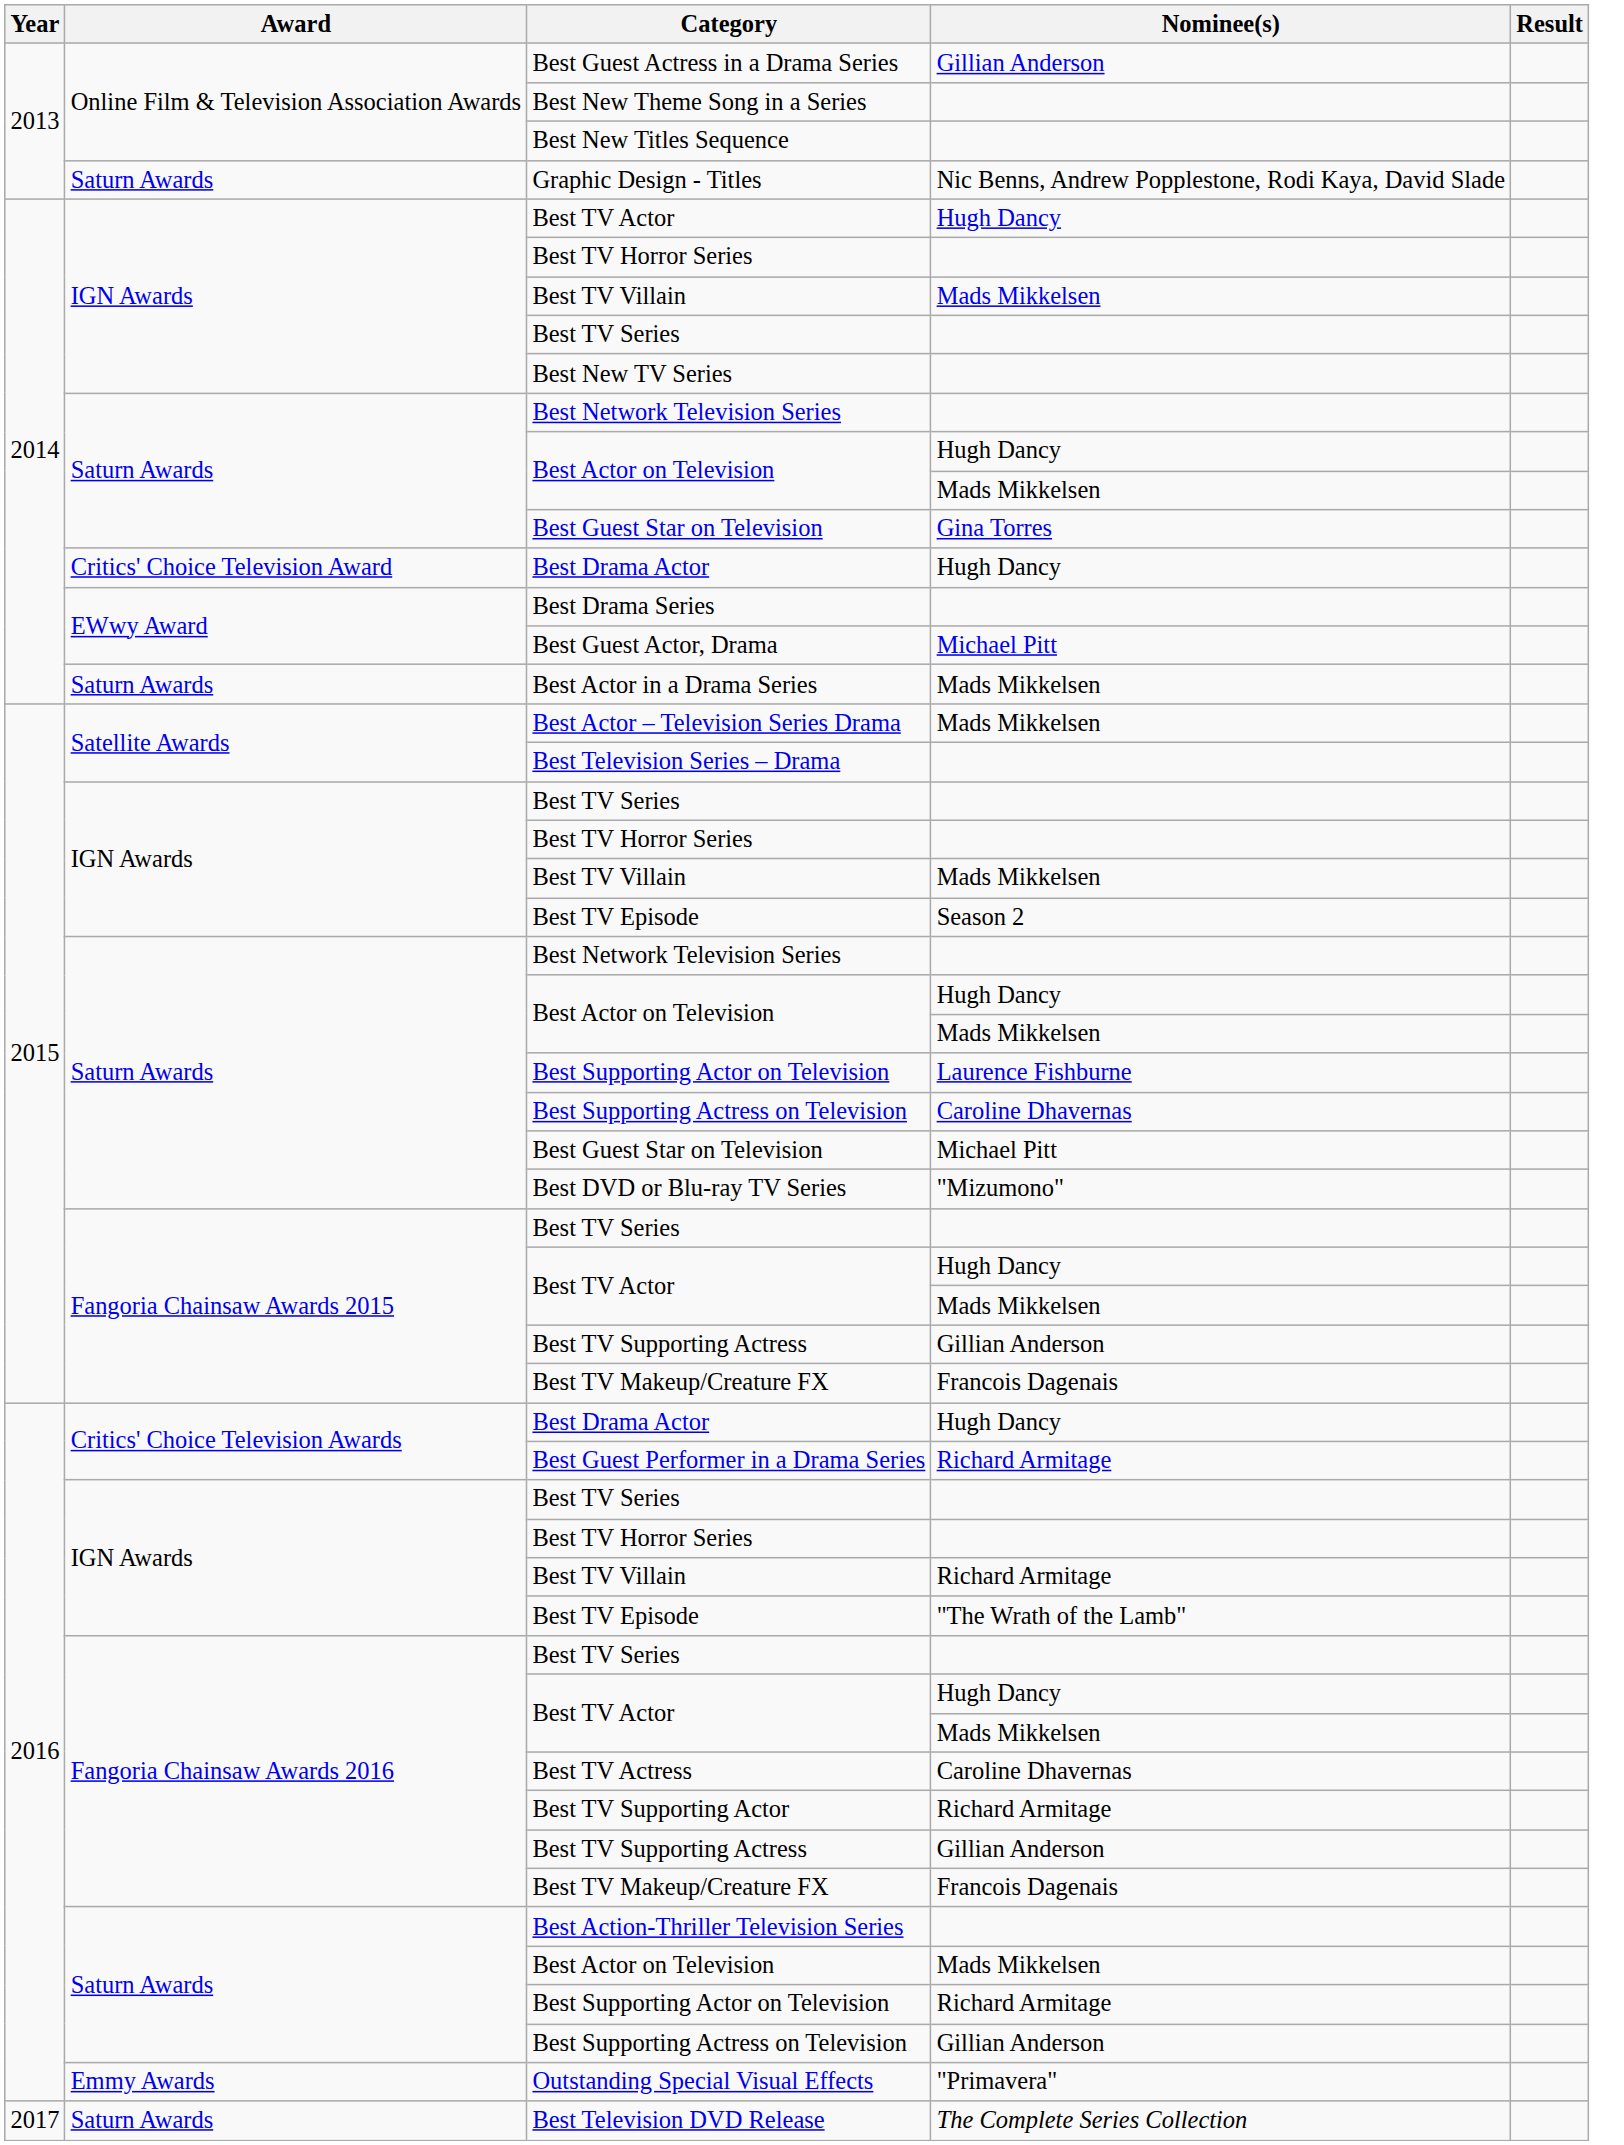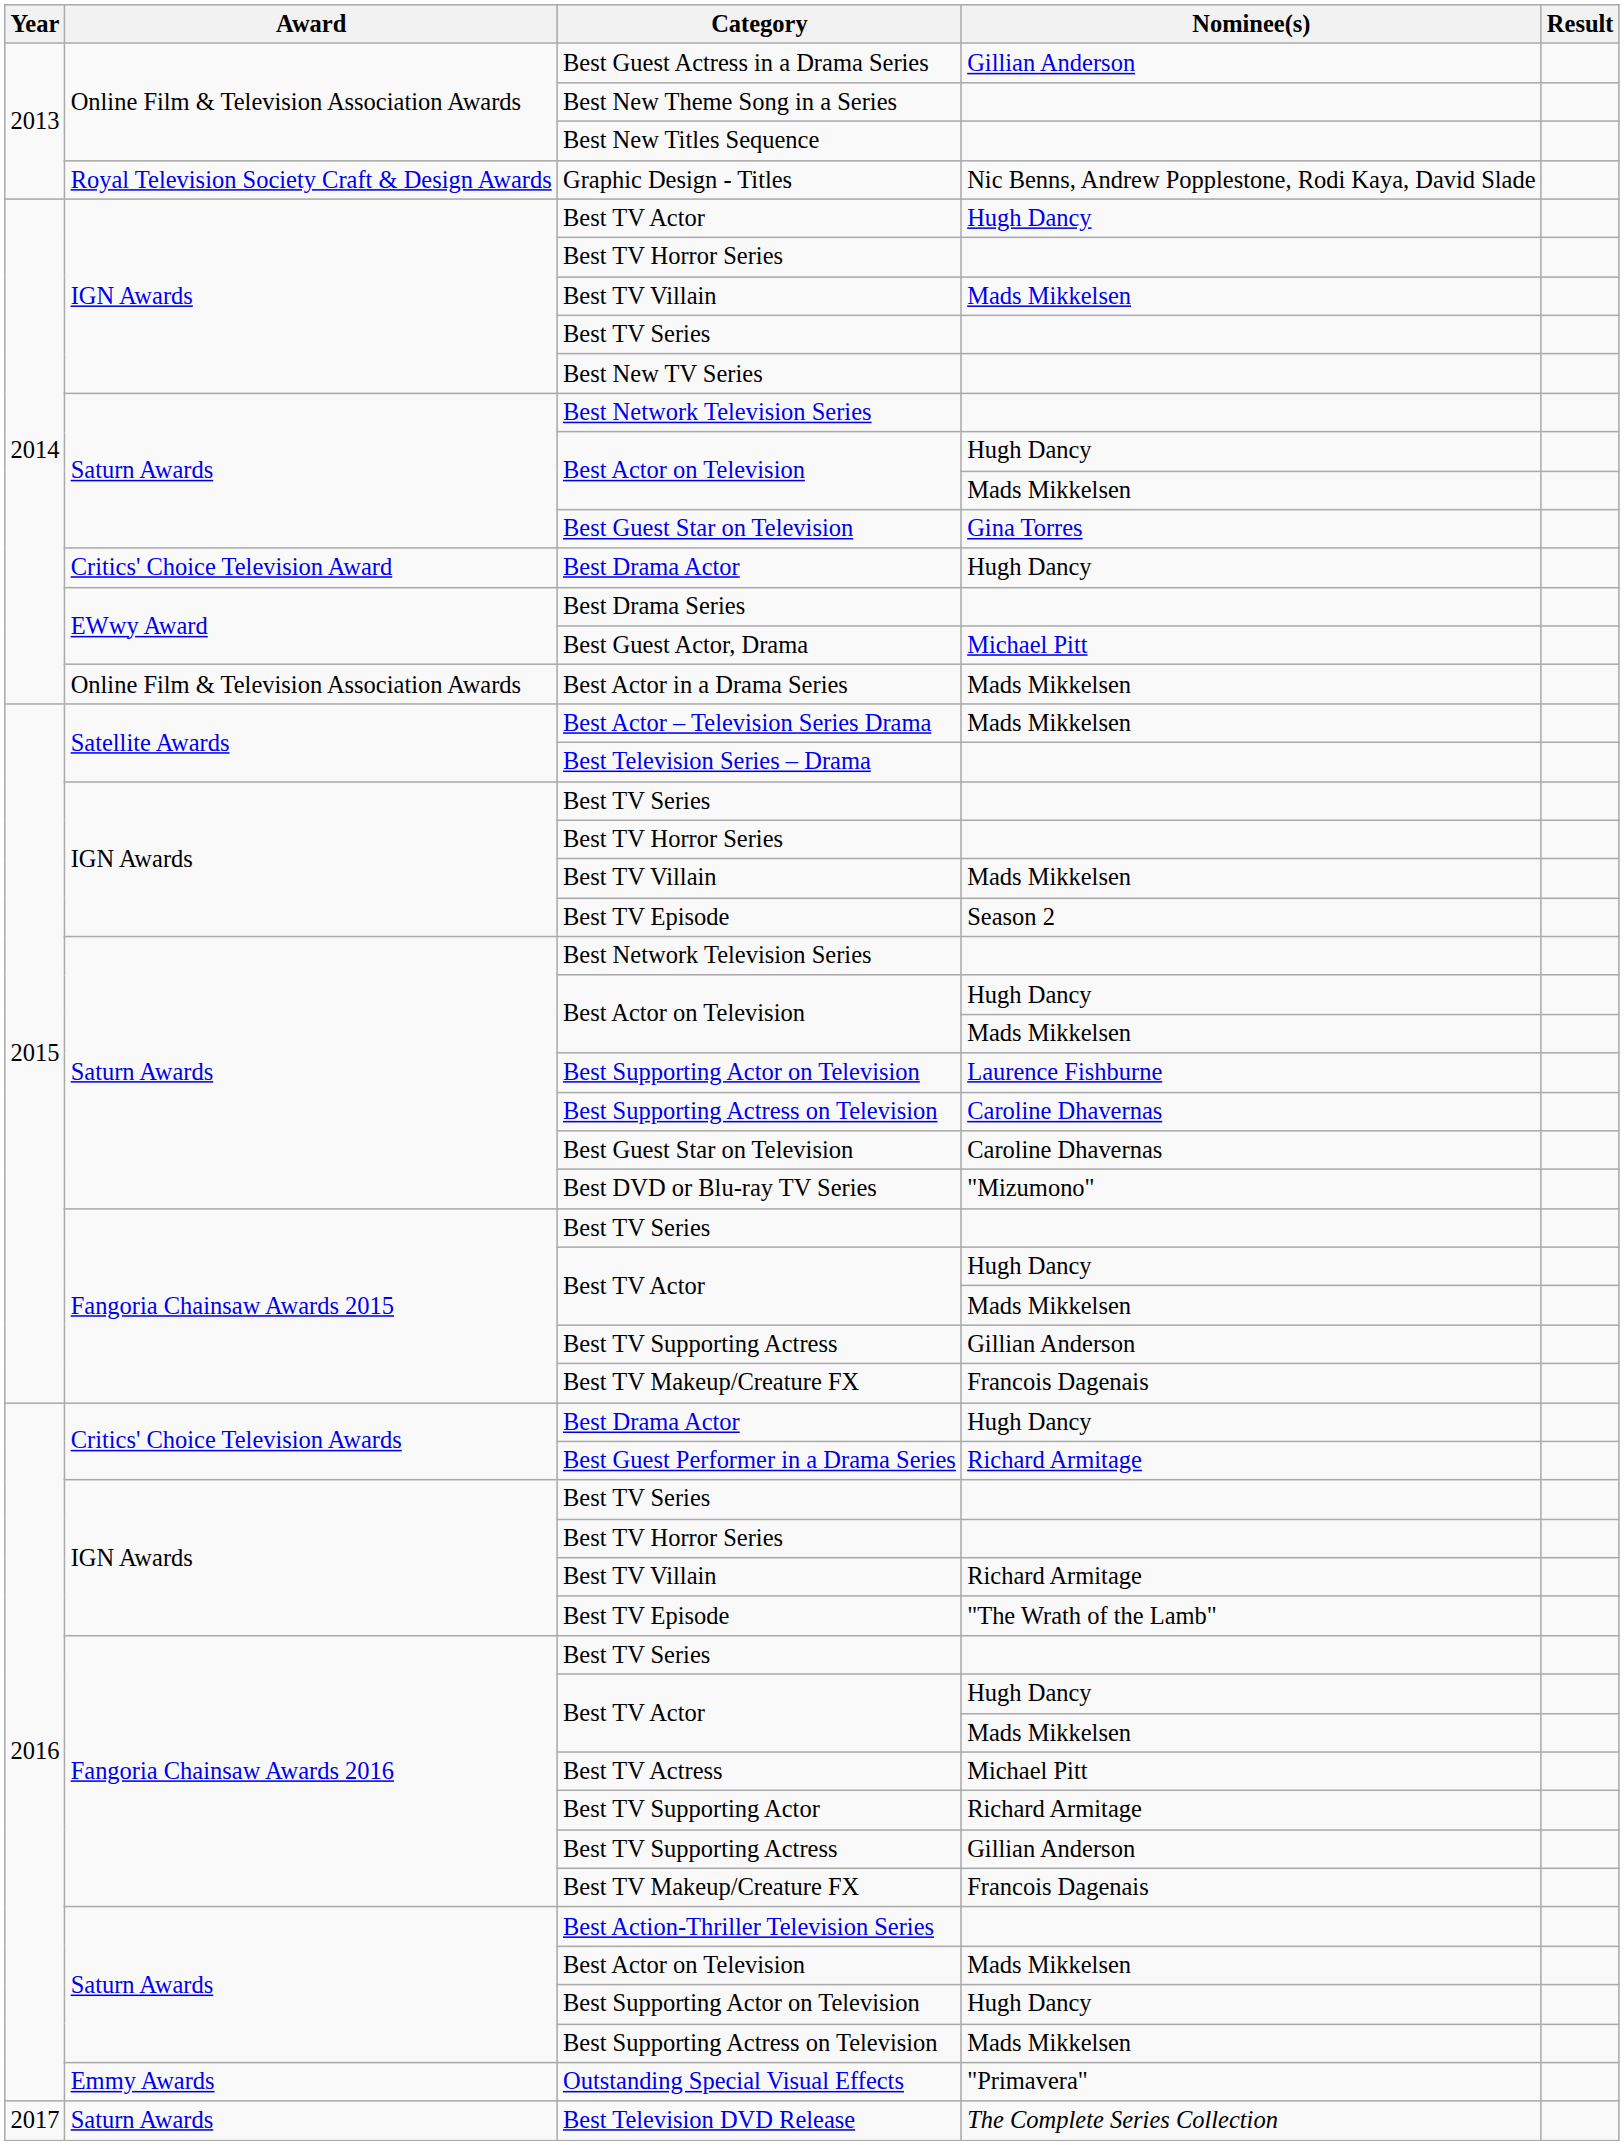 <table class="wikitable sortable">
 <tr>
 <th>Year</th>
 <th>Award</th>
 <th>Category</th>
 <th>Nominee(s)</th>
 <th>Result</th>
 </tr>
 <tr>
 <td rowspan="4">2013</td>
 <td rowspan="3">Online Film & Television Association Awards</td>
 <td>Best Guest Actress in a Drama Series</td>
 <td><a href='#'>Gillian Anderson</a></td>
 <td></td>
 </tr>
 <tr>
 <td>Best New Theme Song in a Series</td>
 <td></td>
 <td></td>
 </tr>
 <tr>
 <td>Best New Titles Sequence</td>
 <td></td>
 <td></td>
 </tr>
 <tr>
-<td><a href='#'>Saturn Awards</a></td>
+<td><a href='#'>Royal Television Society Craft & Design Awards</a></td>
 <td>Graphic Design - Titles</td>
 <td>Nic Benns, Andrew Popplestone, Rodi Kaya, David Slade</td>
 <td></td>
 </tr>
 <tr>
 <td rowspan="13">2014</td>
 <td rowspan="5"><a href='#'>IGN Awards</a></td>
 <td>Best TV Actor</td>
 <td><a href='#'>Hugh Dancy</a></td>
 <td></td>
 </tr>
 <tr>
 <td>Best TV Horror Series</td>
 <td></td>
 <td></td>
 </tr>
 <tr>
 <td>Best TV Villain</td>
 <td><a href='#'>Mads Mikkelsen</a></td>
 <td></td>
 </tr>
 <tr>
 <td>Best TV Series</td>
 <td></td>
 <td></td>
 </tr>
 <tr>
 <td>Best New TV Series</td>
 <td></td>
 <td></td>
 </tr>
 <tr>
 <td rowspan="4"><a href='#'>Saturn Awards</a></td>
 <td><a href='#'>Best Network Television Series</a></td>
 <td></td>
 <td></td>
 </tr>
 <tr>
 <td rowspan="2"><a href='#'>Best Actor on Television</a></td>
 <td>Hugh Dancy</td>
 <td></td>
 </tr>
 <tr>
 <td>Mads Mikkelsen</td>
 <td></td>
 </tr>
 <tr>
 <td><a href='#'>Best Guest Star on Television</a></td>
 <td><a href='#'>Gina Torres</a></td>
 <td></td>
 </tr>
 <tr>
 <td><a href='#'>Critics' Choice Television Award</a></td>
 <td><a href='#'>Best Drama Actor</a></td>
 <td>Hugh Dancy</td>
 <td></td>
 </tr>
 <tr>
 <td rowspan="2"><a href='#'>EWwy Award</a></td>
 <td>Best Drama Series</td>
 <td></td>
 <td></td>
 </tr>
 <tr>
 <td>Best Guest Actor, Drama</td>
 <td><a href='#'>Michael Pitt</a></td>
 <td></td>
 </tr>
 <tr>
-<td><a href='#'>Saturn Awards</a></td>
+<td>Online Film & Television Association Awards</td>
 <td>Best Actor in a Drama Series</td>
 <td>Mads Mikkelsen</td>
 <td></td>
 </tr>
 <tr>
 <td rowspan="18">2015</td>
 <td rowspan="2"><a href='#'>Satellite Awards</a></td>
 <td><a href='#'>Best Actor – Television Series Drama</a></td>
 <td>Mads Mikkelsen</td>
 <td></td>
 </tr>
 <tr>
 <td><a href='#'>Best Television Series – Drama</a></td>
 <td></td>
 <td></td>
 </tr>
 <tr>
 <td rowspan="4">IGN Awards</td>
 <td>Best TV Series</td>
 <td></td>
 <td></td>
 </tr>
 <tr>
 <td>Best TV Horror Series</td>
 <td></td>
 <td></td>
 </tr>
 <tr>
 <td>Best TV Villain</td>
 <td>Mads Mikkelsen</td>
 <td></td>
 </tr>
 <tr>
 <td>Best TV Episode</td>
 <td>Season 2</td>
 <td></td>
 </tr>
 <tr>
 <td rowspan="7"><a href='#'>Saturn Awards</a></td>
 <td>Best Network Television Series</td>
 <td></td>
 <td></td>
 </tr>
 <tr>
 <td rowspan="2">Best Actor on Television</td>
 <td>Hugh Dancy</td>
 <td></td>
 </tr>
 <tr>
 <td>Mads Mikkelsen</td>
 <td></td>
 </tr>
 <tr>
 <td><a href='#'>Best Supporting Actor on Television</a></td>
 <td><a href='#'>Laurence Fishburne</a></td>
 <td></td>
 </tr>
 <tr>
 <td><a href='#'>Best Supporting Actress on Television</a></td>
 <td><a href='#'>Caroline Dhavernas</a></td>
 <td></td>
 </tr>
 <tr>
 <td>Best Guest Star on Television</td>
-<td>Michael Pitt</td>
+<td>Caroline Dhavernas</td>
 <td></td>
 </tr>
 <tr>
 <td>Best DVD or Blu-ray TV Series</td>
 <td>"Mizumono"</td>
 <td></td>
 </tr>
 <tr>
 <td rowspan="5"><a href='#'>Fangoria Chainsaw Awards 2015</a></td>
 <td>Best TV Series</td>
 <td></td>
 <td></td>
 </tr>
 <tr>
 <td rowspan="2">Best TV Actor</td>
 <td>Hugh Dancy</td>
 <td></td>
 </tr>
 <tr>
 <td>Mads Mikkelsen</td>
 <td></td>
 </tr>
 <tr>
 <td>Best TV Supporting Actress</td>
 <td>Gillian Anderson</td>
 <td></td>
 </tr>
 <tr>
 <td>Best TV Makeup/Creature FX</td>
 <td>Francois Dagenais</td>
 <td></td>
 </tr>
 <tr>
 <td rowspan="18">2016</td>
 <td rowspan="2"><a href='#'>Critics' Choice Television Awards</a></td>
 <td><a href='#'>Best Drama Actor</a></td>
 <td>Hugh Dancy</td>
 <td></td>
 </tr>
 <tr>
 <td><a href='#'>Best Guest Performer in a Drama Series</a></td>
 <td><a href='#'>Richard Armitage</a></td>
 <td></td>
 </tr>
 <tr>
 <td rowspan="4">IGN Awards</td>
 <td>Best TV Series</td>
 <td></td>
 <td></td>
 </tr>
 <tr>
 <td>Best TV Horror Series</td>
 <td></td>
 <td></td>
 </tr>
 <tr>
 <td>Best TV Villain</td>
 <td>Richard Armitage</td>
 <td></td>
 </tr>
 <tr>
 <td>Best TV Episode</td>
 <td>"The Wrath of the Lamb"</td>
 <td></td>
 </tr>
 <tr>
 <td rowspan="7"><a href='#'>Fangoria Chainsaw Awards 2016</a></td>
 <td>Best TV Series</td>
 <td></td>
 <td></td>
 </tr>
 <tr>
 <td rowspan="2">Best TV Actor</td>
 <td>Hugh Dancy</td>
 <td></td>
 </tr>
 <tr>
 <td>Mads Mikkelsen</td>
 <td></td>
 </tr>
 <tr>
 <td>Best TV Actress</td>
-<td>Caroline Dhavernas</td>
+<td>Michael Pitt</td>
 <td></td>
 </tr>
 <tr>
 <td>Best TV Supporting Actor</td>
 <td>Richard Armitage</td>
 <td></td>
 </tr>
 <tr>
 <td>Best TV Supporting Actress</td>
 <td>Gillian Anderson</td>
 <td></td>
 </tr>
 <tr>
 <td>Best TV Makeup/Creature FX</td>
 <td>Francois Dagenais</td>
 <td></td>
 </tr>
 <tr>
 <td rowspan="4"><a href='#'>Saturn Awards</a></td>
 <td><a href='#'>Best Action-Thriller Television Series</a></td>
 <td></td>
 <td></td>
 </tr>
 <tr>
 <td>Best Actor on Television</td>
 <td>Mads Mikkelsen</td>
 <td></td>
 </tr>
 <tr>
 <td>Best Supporting Actor on Television</td>
-<td>Richard Armitage</td>
+<td>Hugh Dancy</td>
 <td></td>
 </tr>
 <tr>
 <td>Best Supporting Actress on Television</td>
-<td>Gillian Anderson</td>
+<td>Mads Mikkelsen</td>
 <td></td>
 </tr>
 <tr>
 <td><a href='#'>Emmy Awards</a></td>
 <td><a href='#'>Outstanding Special Visual Effects</a></td>
 <td>"Primavera"</td>
 <td></td>
 </tr>
 <tr>
 <td>2017</td>
 <td><a href='#'>Saturn Awards</a></td>
 <td><a href='#'>Best Television DVD Release</a></td>
 <td><em>The Complete Series Collection</em></td>
 <td></td>
 </tr>
 </table>
